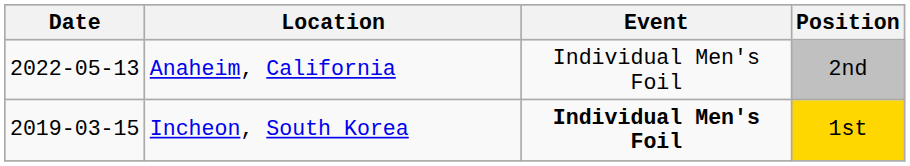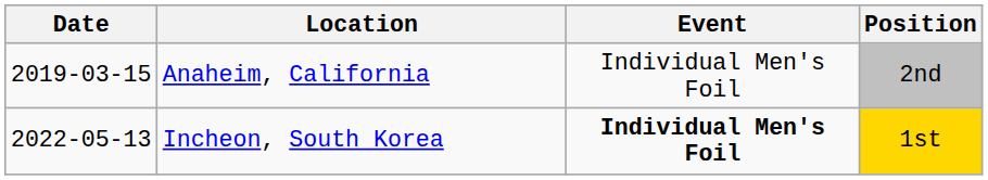 <table class="wikitable" style="text-align:center;">
 <tr>
 <th>Date</th>
 <th style="width:17em">Location</th>
 <th style="width:12em">Event</th>
 <th>Position</th>
 </tr>
 <tr>
-<td>2022-05-13</td>
+<td>2019-03-15</td>
 <td rowspan="1" align="left"> <a href='#'>Anaheim</a>, <a href='#'>California</a></td>
 <td>Individual Men's Foil</td>
 <td bgcolor="silver">2nd</td>
 </tr>
 <tr>
-<td>2019-03-15</td>
+<td>2022-05-13</td>
 <td rowspan="1" align="left"> <a href='#'>Incheon</a>, <a href='#'>South Korea</a></td>
 <td><strong>Individual Men's Foil</strong></td>
 <td bgcolor="gold">1st</td>
 </tr>
 </table>
